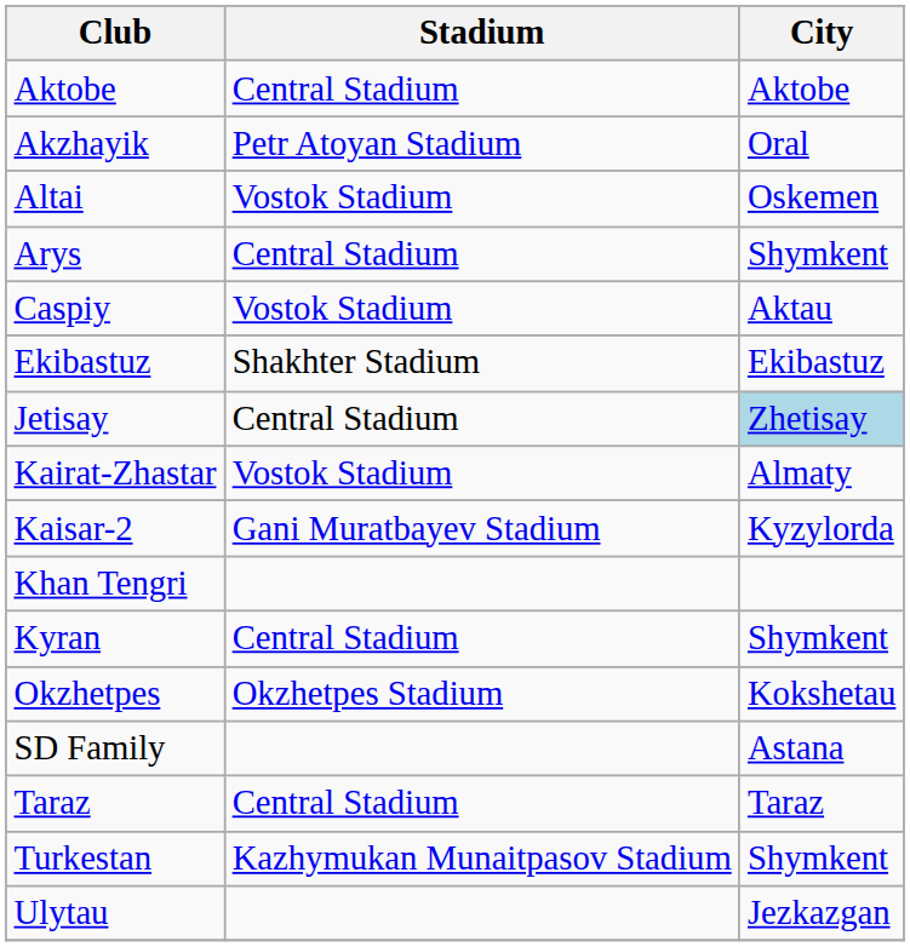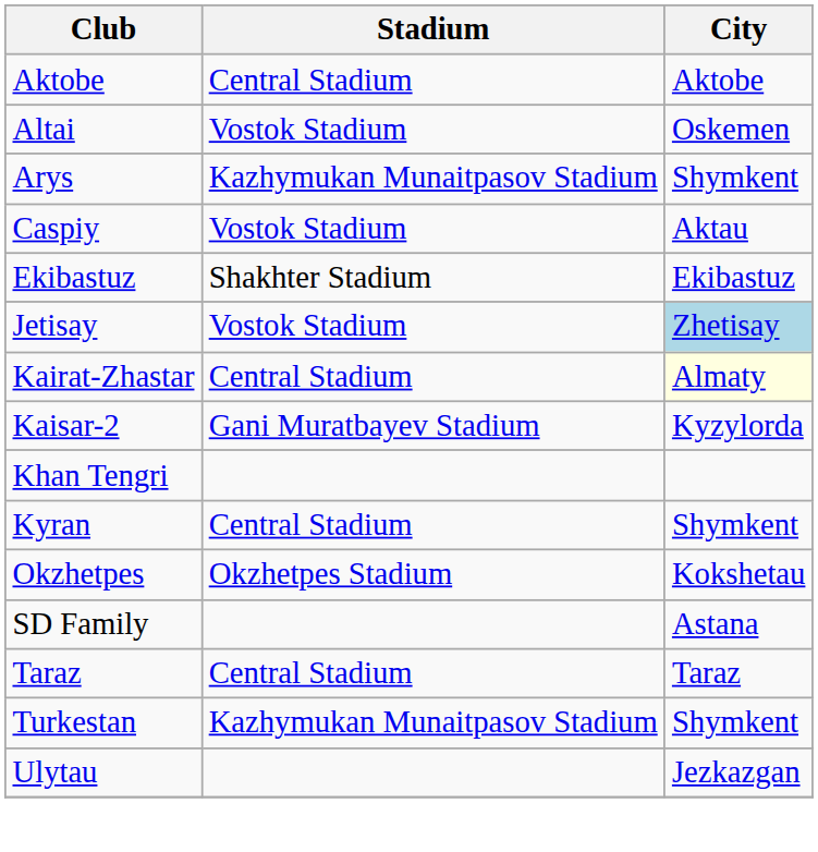 <table class="wikitable">
 <tr>
 <th>Club</th>
 <th>Stadium</th>
 <th>City</th>
 </tr>
 <tr>
 <td><a href='#'>Aktobe</a></td>
 <td><a href='#'>Central Stadium</a></td>
 <td><a href='#'>Aktobe</a></td>
 </tr>
 <tr>
-<td><a href='#'>Akzhayik</a></td>
-<td><a href='#'>Petr Atoyan Stadium</a></td>
-<td><a href='#'>Oral</a></td>
-</tr>
-<tr>
 <td><a href='#'>Altai</a></td>
 <td><a href='#'>Vostok Stadium</a></td>
 <td><a href='#'>Oskemen</a></td>
 </tr>
 <tr>
 <td><a href='#'>Arys</a></td>
-<td><a href='#'>Central Stadium</a></td>
+<td><a href='#'>Kazhymukan Munaitpasov Stadium</a></td>
 <td><a href='#'>Shymkent</a></td>
 </tr>
 <tr>
 <td><a href='#'>Caspiy</a></td>
 <td><a href='#'>Vostok Stadium</a></td>
 <td><a href='#'>Aktau</a></td>
 </tr>
 <tr>
 <td><a href='#'>Ekibastuz</a></td>
 <td>Shakhter Stadium</td>
 <td><a href='#'>Ekibastuz</a></td>
 </tr>
 <tr>
 <td><a href='#'>Jetisay</a></td>
-<td>Central Stadium</td>
+<td><a href='#'>Vostok Stadium</a></td>
 <td style="background: lightblue;"><a href='#'>Zhetisay</a></td>
 </tr>
 <tr>
 <td><a href='#'>Kairat-Zhastar</a></td>
-<td><a href='#'>Vostok Stadium</a></td>
-<td><a href='#'>Almaty</a></td>
+<td><a href='#'>Central Stadium</a></td>
+<td style="background: lightyellow;"><a href='#'>Almaty</a></td>
 </tr>
 <tr>
 <td><a href='#'>Kaisar-2</a></td>
 <td><a href='#'>Gani Muratbayev Stadium</a></td>
 <td><a href='#'>Kyzylorda</a></td>
 </tr>
 <tr>
 <td><a href='#'>Khan Tengri</a></td>
 <td></td>
 <td></td>
 </tr>
 <tr>
 <td><a href='#'>Kyran</a></td>
 <td><a href='#'>Central Stadium</a></td>
 <td><a href='#'>Shymkent</a></td>
 </tr>
 <tr>
 <td><a href='#'>Okzhetpes</a></td>
 <td><a href='#'>Okzhetpes Stadium</a></td>
 <td><a href='#'>Kokshetau</a></td>
 </tr>
 <tr>
 <td>SD Family</td>
 <td></td>
 <td><a href='#'>Astana</a></td>
 </tr>
 <tr>
 <td><a href='#'>Taraz</a></td>
 <td><a href='#'>Central Stadium</a></td>
 <td><a href='#'>Taraz</a></td>
 </tr>
 <tr>
 <td><a href='#'>Turkestan</a></td>
 <td><a href='#'>Kazhymukan Munaitpasov Stadium</a></td>
 <td><a href='#'>Shymkent</a></td>
 </tr>
 <tr>
 <td><a href='#'>Ulytau</a></td>
 <td></td>
 <td><a href='#'>Jezkazgan</a></td>
 </tr>
 <tr>
 </tr>
 </table>
